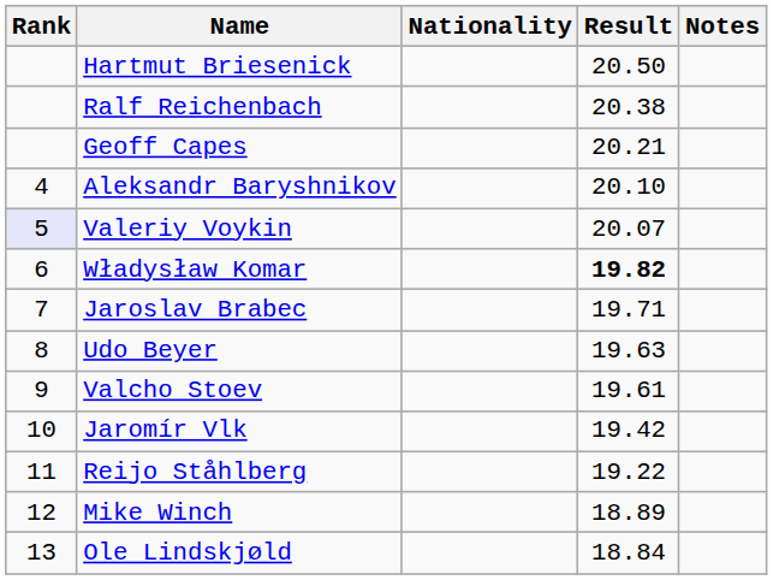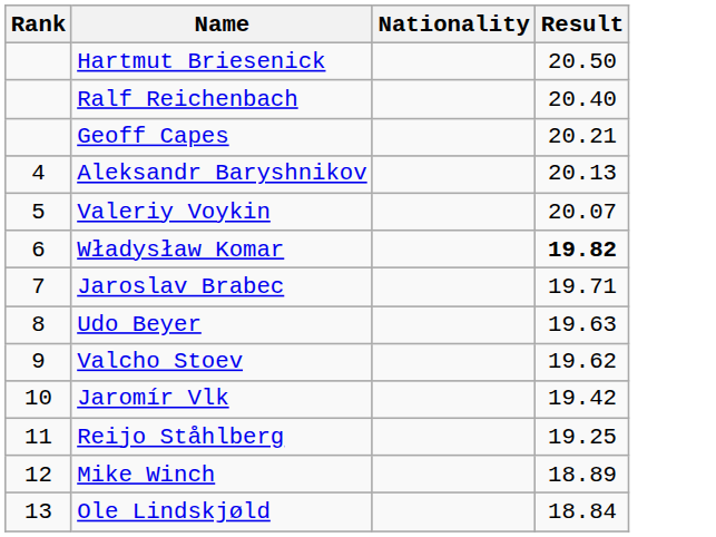 <table class="wikitable sortable" style="text-align:center">
 <tr>
 <th>Rank</th>
 <th>Name</th>
 <th>Nationality</th>
 <th>Result</th>
-<th>Notes</th>
 </tr>
 <tr>
 <td></td>
 <td align=left><a href='#'>Hartmut Briesenick</a></td>
 <td align=left></td>
 <td>20.50</td>
-<td></td>
 </tr>
 <tr>
 <td></td>
 <td align=left><a href='#'>Ralf Reichenbach</a></td>
 <td align=left></td>
-<td>20.38</td>
-<td></td>
+<td>20.40</td>
 </tr>
 <tr>
 <td></td>
 <td align=left><a href='#'>Geoff Capes</a></td>
 <td align=left></td>
 <td>20.21</td>
-<td></td>
 </tr>
 <tr>
 <td>4</td>
 <td align=left><a href='#'>Aleksandr Baryshnikov</a></td>
 <td align=left></td>
-<td>20.10</td>
-<td></td>
+<td>20.13</td>
 </tr>
 <tr>
-<td style="background: lavender;">5</td>
+<td>5</td>
 <td align=left><a href='#'>Valeriy Voykin</a></td>
 <td align=left></td>
 <td>20.07</td>
-<td></td>
 </tr>
 <tr>
 <td>6</td>
 <td align=left><a href='#'>Władysław Komar</a></td>
 <td align=left></td>
 <td><strong>19.82</strong></td>
-<td></td>
 </tr>
 <tr>
 <td>7</td>
 <td align=left><a href='#'>Jaroslav Brabec</a></td>
 <td align=left></td>
 <td>19.71</td>
-<td></td>
 </tr>
 <tr>
 <td>8</td>
 <td align=left><a href='#'>Udo Beyer</a></td>
 <td align=left></td>
 <td>19.63</td>
-<td></td>
 </tr>
 <tr>
 <td>9</td>
 <td align=left><a href='#'>Valcho Stoev</a></td>
 <td align=left></td>
-<td>19.61</td>
-<td></td>
+<td>19.62</td>
 </tr>
 <tr>
 <td>10</td>
 <td align=left><a href='#'>Jaromír Vlk</a></td>
 <td align=left></td>
 <td>19.42</td>
-<td></td>
 </tr>
 <tr>
 <td>11</td>
 <td align=left><a href='#'>Reijo Ståhlberg</a></td>
 <td align=left></td>
-<td>19.22</td>
-<td></td>
+<td>19.25</td>
 </tr>
 <tr>
 <td>12</td>
 <td align=left><a href='#'>Mike Winch</a></td>
 <td align=left></td>
 <td>18.89</td>
-<td></td>
 </tr>
 <tr>
 <td>13</td>
 <td align=left><a href='#'>Ole Lindskjøld</a></td>
 <td align=left></td>
 <td>18.84</td>
-<td></td>
 </tr>
 </table>
